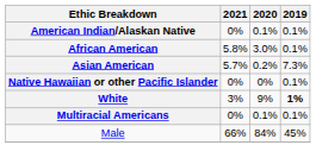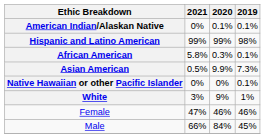 <table class="wikitable" style="text-align:center; float:right; font-size:85%; margin-left:2em; margin:auto;">
 <tr>
 <th><strong>Ethic Breakdown</strong></th>
 <th><strong>2021</strong></th>
 <th><strong>2020</strong></th>
 <th><strong>2019</strong></th>
 </tr>
 <tr>
 <th><a href='#'>American Indian</a>/Alaskan Native</th>
 <td>0%</td>
 <td>0.1%</td>
 <td>0.1%</td>
 </tr>
 <tr>
+<th><a href='#'>Hispanic and Latino American</a></th>
+<td>99%</td>
+<td>99%</td>
+<td>98%</td>
+</tr>
+<tr>
 <th><a href='#'>African American</a></th>
 <td>5.8%</td>
-<td>3.0%</td>
+<td>0.3%</td>
 <td>0.1%</td>
 </tr>
 <tr>
 <th><a href='#'>Asian American</a></th>
-<td>5.7%</td>
-<td>0.2%</td>
+<td>0.5%</td>
+<td>9.9%</td>
 <td>7.3%</td>
 </tr>
 <tr>
 <th><a href='#'>Native Hawaiian</a> or other <a href='#'>Pacific Islander</a></th>
 <td>0%</td>
 <td>0%</td>
 <td>0.1%</td>
 </tr>
 <tr>
 <th><a href='#'>White</a></th>
 <td>3%</td>
 <td>9%</td>
-<td><strong>1%</strong></td>
+<td>1%</td>
 </tr>
 <tr>
-<th><a href='#'>Multiracial Americans</a></th>
-<td>0%</td>
-<td>0.1%</td>
-<td>0.1%</td>
+<td><a href='#'>Female</a></td>
+<td>47%</td>
+<td>46%</td>
+<td>46%</td>
 </tr>
 <tr>
 <td><a href='#'>Male</a></td>
 <td>66%</td>
 <td>84%</td>
 <td>45%</td>
 </tr>
 <tr>
 </tr>
 </table>
